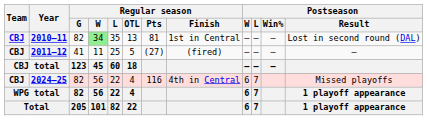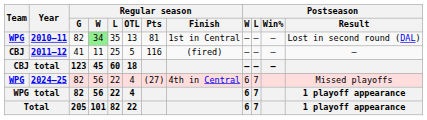 <table class="wikitable" style="font-size:95%; text-align:center;">
 <tr>
 <th rowspan="2">Team</th>
 <th rowspan="2">Year</th>
 <th colspan="6">Regular season</th>
 <th colspan="5">Postseason</th>
 </tr>
 <tr>
 <th>G</th>
 <th>W</th>
 <th>L</th>
 <th>OTL</th>
 <th>Pts</th>
 <th>Finish</th>
 <th>W</th>
 <th>L</th>
 <th>Win%</th>
 <th>Result</th>
 </tr>
 <tr>
-<th><a href='#'>CBJ</a></th>
+<th><a href='#'>WPG</a></th>
 <th><a href='#'>2010–11</a></th>
 <td>82</td>
 <td style="background: lightgreen;">34</td>
 <td>35</td>
 <td>13</td>
 <td>81</td>
 <td>1st in Central</td>
 <td>—</td>
 <td>—</td>
 <td>—</td>
 <td>Lost in second round (<a href='#'>DAL</a>)</td>
 </tr>
 <tr>
 <th>CBJ</th>
 <th><a href='#'>2011–12</a></th>
 <td>41</td>
 <td>11</td>
 <td>25</td>
 <td>5</td>
-<td>(27)</td>
+<td>116</td>
 <td>(fired)</td>
 <td>—</td>
 <td>—</td>
 <td>—</td>
 <td>—</td>
 </tr>
 <tr>
 <th colspan="2">CBJ total</th>
 <th>123</th>
 <th>45</th>
 <th>60</th>
 <th>18</th>
 <th> </th>
 <th> </th>
 <th>—</th>
 <th>—</th>
 <th>—</th>
 <th> </th>
 </tr>
 <tr style="background:#fdd;">
-<th>CBJ</th>
+<th><a href='#'>WPG</a></th>
 <th><a href='#'>2024–25</a></th>
 <td>82</td>
 <td>56</td>
 <td>22</td>
 <td>4</td>
-<td>116</td>
+<td>(27)</td>
 <td>4th in <a href='#'>Central</a></td>
 <td>6</td>
 <td>7</td>
 <td></td>
 <td>Missed playoffs</td>
 </tr>
 <tr>
 <th colspan="2">WPG total</th>
 <th>82</th>
 <th>56</th>
 <th>22</th>
 <th>4</th>
 <th> </th>
 <th> </th>
 <th>6</th>
 <th>7</th>
 <th></th>
 <th>1 playoff appearance</th>
 </tr>
 <tr>
 <th colspan="2">Total</th>
 <th>205</th>
 <th>101</th>
 <th>82</th>
 <th>22</th>
 <th> </th>
 <th> </th>
 <th>6</th>
 <th>7</th>
 <th></th>
 <th>1 playoff appearance</th>
 </tr>
 </table>
